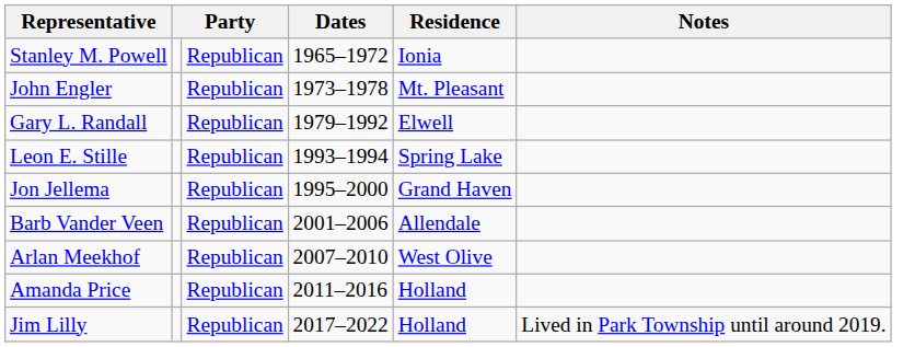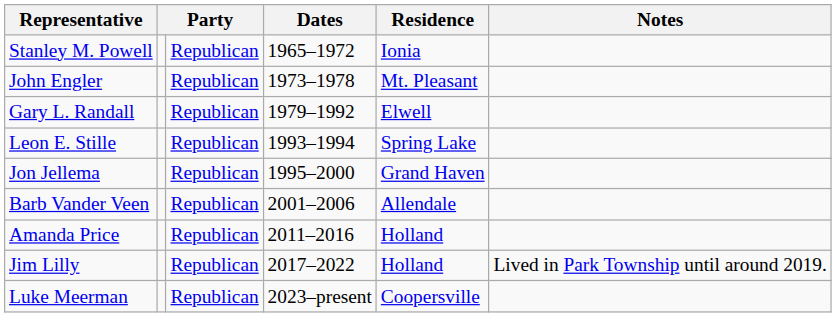 <table class=wikitable>
 <tr valign=bottom>
 <th>Representative</th>
 <th colspan="2">Party</th>
 <th>Dates</th>
 <th>Residence</th>
 <th>Notes</th>
 </tr>
 <tr>
 <td><a href='#'>Stanley M. Powell</a></td>
 <td bgcolor=></td>
 <td><a href='#'>Republican</a></td>
 <td>1965–1972</td>
 <td><a href='#'>Ionia</a></td>
 <td></td>
 </tr>
 <tr>
 <td><a href='#'>John Engler</a></td>
 <td bgcolor=></td>
 <td><a href='#'>Republican</a></td>
 <td>1973–1978</td>
 <td><a href='#'>Mt. Pleasant</a></td>
 <td></td>
 </tr>
 <tr>
 <td><a href='#'>Gary L. Randall</a></td>
 <td bgcolor=></td>
 <td><a href='#'>Republican</a></td>
 <td>1979–1992</td>
 <td><a href='#'>Elwell</a></td>
 <td></td>
 </tr>
 <tr>
 <td><a href='#'>Leon E. Stille</a></td>
 <td bgcolor=></td>
 <td><a href='#'>Republican</a></td>
 <td>1993–1994</td>
 <td><a href='#'>Spring Lake</a></td>
 <td></td>
 </tr>
 <tr>
 <td><a href='#'>Jon Jellema</a></td>
 <td bgcolor=></td>
 <td><a href='#'>Republican</a></td>
 <td>1995–2000</td>
 <td><a href='#'>Grand Haven</a></td>
 <td></td>
 </tr>
 <tr>
 <td><a href='#'>Barb Vander Veen</a></td>
 <td bgcolor=></td>
 <td><a href='#'>Republican</a></td>
 <td>2001–2006</td>
 <td><a href='#'>Allendale</a></td>
 <td></td>
 </tr>
 <tr>
-<td><a href='#'>Arlan Meekhof</a></td>
-<td bgcolor=></td>
-<td><a href='#'>Republican</a></td>
-<td>2007–2010</td>
-<td><a href='#'>West Olive</a></td>
-<td></td>
-</tr>
-<tr>
 <td><a href='#'>Amanda Price</a></td>
 <td bgcolor=></td>
 <td><a href='#'>Republican</a></td>
 <td>2011–2016</td>
 <td><a href='#'>Holland</a></td>
 <td></td>
 </tr>
 <tr>
 <td><a href='#'>Jim Lilly</a></td>
 <td bgcolor=></td>
 <td><a href='#'>Republican</a></td>
 <td>2017–2022</td>
 <td><a href='#'>Holland</a></td>
 <td>Lived in <a href='#'>Park Township</a> until around 2019.</td>
 </tr>
+<tr>
+<td><a href='#'>Luke Meerman</a></td>
+<td bgcolor=></td>
+<td><a href='#'>Republican</a></td>
+<td>2023–present</td>
+<td><a href='#'>Coopersville</a></td>
+<td></td>
+</tr>
 </table>
